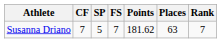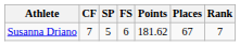 <table class="wikitable" border="1" style="font-size:90%">
 <tr>
 <th>Athlete</th>
 <th>CF</th>
 <th>SP</th>
 <th>FS</th>
 <th>Points</th>
 <th>Places</th>
 <th>Rank</th>
 </tr>
 <tr align=center>
 <td align=left><a href='#'>Susanna Driano</a></td>
 <td>7</td>
 <td>5</td>
-<td>7</td>
+<td>6</td>
 <td>181.62</td>
-<td>63</td>
+<td>67</td>
 <td>7</td>
 </tr>
 </table>
